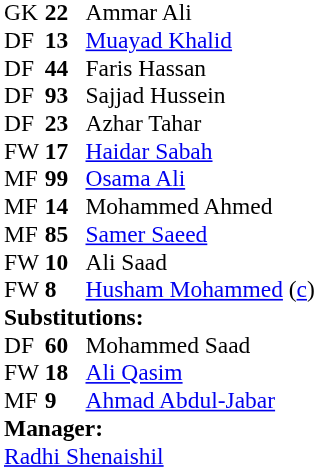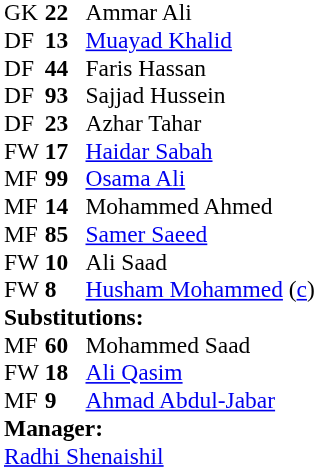 <table style="font-size: 90%" cellspacing="0" cellpadding="0">
 <tr>
 <td colspan="4"></td>
 </tr>
 <tr>
 <th width="25"></th>
 <th width="25"></th>
 </tr>
 <tr>
 <td>GK</td>
 <td><strong>22</strong></td>
 <td> Ammar Ali</td>
 </tr>
 <tr>
 <td>DF</td>
 <td><strong>13</strong></td>
 <td> <a href='#'>Muayad Khalid</a></td>
 </tr>
 <tr>
 <td>DF</td>
 <td><strong>44</strong></td>
 <td> Faris Hassan</td>
 </tr>
 <tr>
 <td>DF</td>
 <td><strong>93</strong></td>
 <td> Sajjad Hussein</td>
 </tr>
 <tr>
 <td>DF</td>
 <td><strong>23</strong></td>
 <td> Azhar Tahar</td>
 </tr>
 <tr>
 <td>FW</td>
 <td><strong>17</strong></td>
 <td> <a href='#'>Haidar Sabah</a></td>
 </tr>
 <tr>
 <td>MF</td>
 <td><strong>99</strong></td>
 <td> <a href='#'>Osama Ali</a></td>
 <td></td>
 <td></td>
 </tr>
 <tr>
 <td>MF</td>
 <td><strong>14</strong></td>
 <td> Mohammed Ahmed</td>
 <td></td>
 <td></td>
 </tr>
 <tr>
 <td>MF</td>
 <td><strong>85</strong></td>
 <td> <a href='#'>Samer Saeed</a></td>
 </tr>
 <tr>
 <td>FW</td>
 <td><strong>10</strong></td>
 <td> Ali Saad</td>
 <td></td>
 <td></td>
 </tr>
 <tr>
 <td>FW</td>
 <td><strong>8</strong></td>
 <td> <a href='#'>Husham Mohammed</a> (<a href='#'>c</a>)</td>
 </tr>
 <tr>
 <td colspan=4><strong>Substitutions:</strong></td>
 </tr>
 <tr>
-<td>DF</td>
+<td>MF</td>
 <td><strong>60</strong></td>
 <td> Mohammed Saad</td>
 <td></td>
 <td></td>
 </tr>
 <tr>
 <td>FW</td>
 <td><strong>18</strong></td>
 <td> <a href='#'>Ali Qasim</a></td>
 <td></td>
 <td></td>
 </tr>
 <tr>
 <td>MF</td>
 <td><strong>9</strong></td>
 <td> <a href='#'>Ahmad Abdul-Jabar</a></td>
 <td></td>
 <td></td>
 </tr>
 <tr>
 <td colspan=4><strong>Manager:</strong></td>
 </tr>
 <tr>
 <td colspan="4"> <a href='#'>Radhi Shenaishil</a></td>
 </tr>
 </table>
